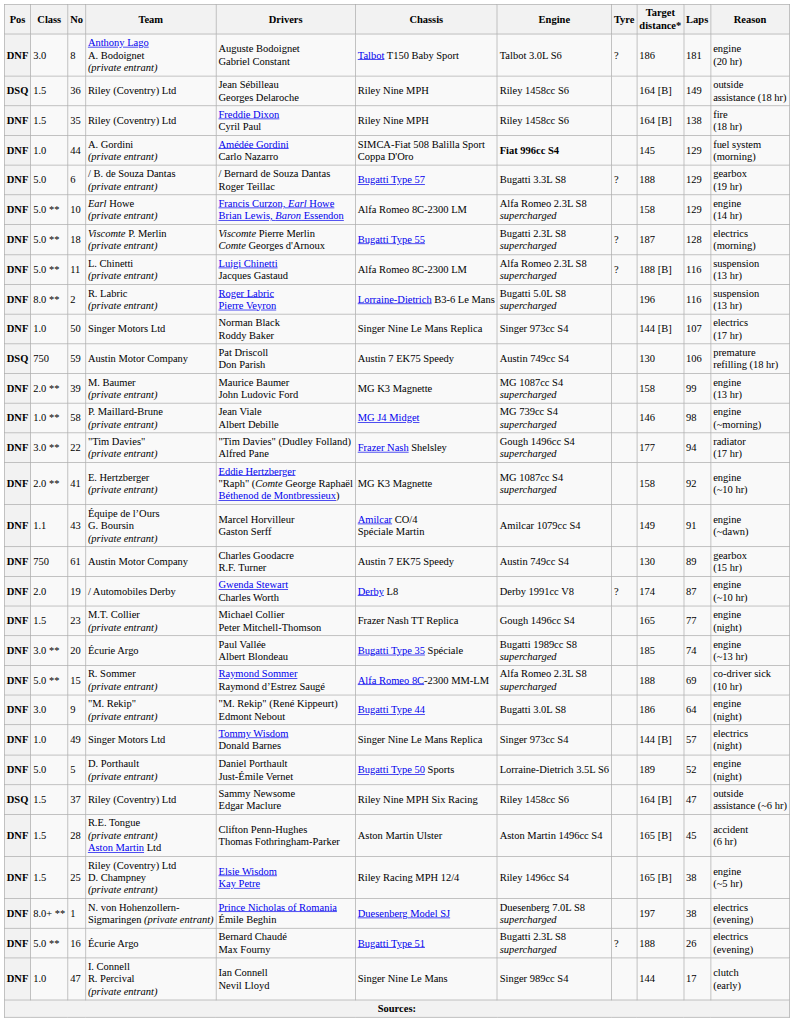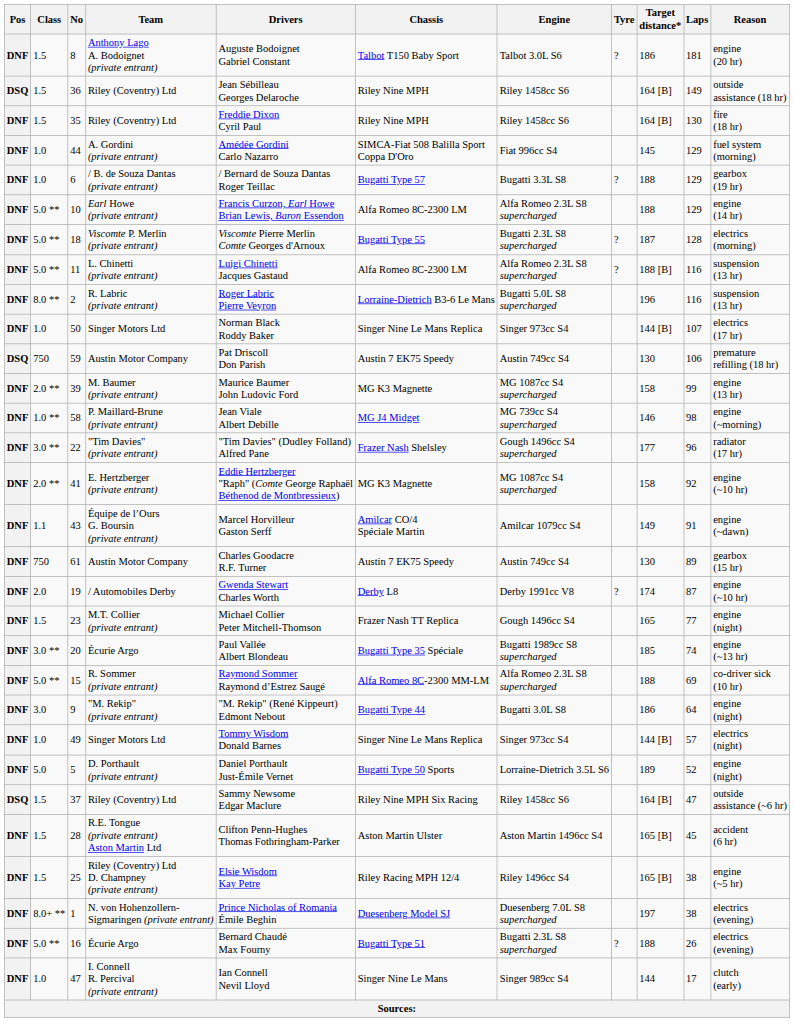 <table class="wikitable" style="font-size: 95%;">
 <tr>
 <th>Pos</th>
 <th>Class</th>
 <th>No</th>
 <th>Team</th>
 <th>Drivers</th>
 <th>Chassis</th>
 <th>Engine</th>
 <th>Tyre</th>
 <th>Target<br>distance*</th>
 <th>Laps</th>
 <th>Reason</th>
 </tr>
 <tr>
 <th>DNF</th>
-<td>3.0</td>
+<td>1.5</td>
 <td>8</td>
 <td> <a href='#'>Anthony Lago</a><br> A. Bodoignet<br><em>(private entrant)</em></td>
 <td> Auguste Bodoignet<br> Gabriel Constant</td>
 <td><a href='#'>Talbot</a> T150 Baby Sport</td>
 <td>Talbot 3.0L S6</td>
 <td>?</td>
 <td>186</td>
 <td>181</td>
 <td>engine<br> (20 hr)</td>
 </tr>
 <tr>
 <th>DSQ</th>
 <td>1.5</td>
 <td>36</td>
 <td> Riley (Coventry) Ltd</td>
 <td> Jean Sébilleau<br> Georges Delaroche</td>
 <td>Riley Nine MPH</td>
 <td>Riley 1458cc S6</td>
 <td></td>
 <td>164 [B]</td>
 <td>149</td>
 <td>outside<br>assistance (18 hr)</td>
 </tr>
 <tr>
 <th>DNF</th>
 <td>1.5</td>
 <td>35</td>
 <td> Riley (Coventry) Ltd</td>
 <td> <a href='#'>Freddie Dixon</a><br> Cyril Paul</td>
 <td>Riley Nine MPH</td>
 <td>Riley 1458cc S6</td>
 <td></td>
 <td>164 [B]</td>
-<td>138</td>
+<td>130</td>
 <td>fire<br> (18 hr)</td>
 </tr>
 <tr>
 <th>DNF</th>
 <td>1.0</td>
 <td>44</td>
 <td> A. Gordini<br><em>(private entrant)</em></td>
 <td> <a href='#'>Amédée Gordini</a><br> Carlo Nazarro</td>
 <td>SIMCA-Fiat 508 Balilla Sport<br>Coppa D'Oro</td>
-<td><strong>Fiat 996cc S4</strong></td>
+<td>Fiat 996cc S4</td>
 <td></td>
 <td>145</td>
 <td>129</td>
 <td>fuel system<br> (morning)</td>
 </tr>
 <tr>
 <th>DNF</th>
-<td>5.0</td>
+<td>1.0</td>
 <td>6</td>
 <td>/ B. de Souza Dantas<br><em>(private entrant)</em></td>
 <td>/ Bernard de Souza Dantas<br> Roger Teillac</td>
 <td><a href='#'>Bugatti Type 57</a></td>
 <td>Bugatti 3.3L S8</td>
 <td>?</td>
 <td>188</td>
 <td>129</td>
 <td>gearbox<br> (19 hr)</td>
 </tr>
 <tr>
 <th>DNF</th>
 <td>5.0 **</td>
 <td>10</td>
 <td> <em>Earl</em> Howe<br><em>(private entrant)</em></td>
 <td> <a href='#'>Francis Curzon, <em>Earl</em> Howe</a><br> <a href='#'>Brian Lewis, <em>Baron</em> Essendon</a></td>
 <td>Alfa Romeo 8C-2300 LM</td>
 <td>Alfa Romeo 2.3L S8<br><em>supercharged</em></td>
 <td></td>
-<td>158</td>
+<td>188</td>
 <td>129</td>
 <td>engine<br> (14 hr)</td>
 </tr>
 <tr>
 <th>DNF</th>
 <td>5.0 **</td>
 <td>18</td>
 <td> <em>Viscomte</em> P. Merlin<br><em>(private entrant)</em></td>
 <td> <em>Viscomte</em> Pierre Merlin<br> <em>Comte</em> Georges d'Arnoux</td>
 <td><a href='#'>Bugatti Type 55</a></td>
 <td>Bugatti 2.3L S8<br><em>supercharged</em></td>
 <td>?</td>
 <td>187</td>
 <td>128</td>
 <td>electrics<br> (morning)</td>
 </tr>
 <tr>
 <th>DNF</th>
 <td>5.0 **</td>
 <td>11</td>
 <td> L. Chinetti <br><em>(private entrant)</em></td>
 <td> <a href='#'>Luigi Chinetti</a><br> Jacques Gastaud</td>
 <td>Alfa Romeo 8C-2300 LM</td>
 <td>Alfa Romeo 2.3L S8<br><em>supercharged</em></td>
 <td>?</td>
 <td>188 [B]</td>
 <td>116</td>
 <td>suspension<br> (13 hr)</td>
 </tr>
 <tr>
 <th>DNF</th>
 <td>8.0 **</td>
 <td>2</td>
 <td> R. Labric<br><em>(private entrant)</em></td>
 <td> <a href='#'>Roger Labric</a><br> <a href='#'>Pierre Veyron</a></td>
 <td><a href='#'>Lorraine-Dietrich</a> B3-6 Le Mans</td>
 <td>Bugatti 5.0L S8<br><em>supercharged</em></td>
 <td></td>
 <td>196</td>
 <td>116</td>
 <td>suspension<br> (13 hr)</td>
 </tr>
 <tr>
 <th>DNF</th>
 <td>1.0</td>
 <td>50</td>
 <td> Singer Motors Ltd</td>
 <td> Norman Black<br> Roddy Baker</td>
 <td>Singer Nine Le Mans Replica</td>
 <td>Singer 973cc S4</td>
 <td></td>
 <td>144 [B]</td>
 <td>107</td>
 <td>electrics<br> (17 hr)</td>
 </tr>
 <tr>
 <th>DSQ</th>
 <td>750</td>
 <td>59</td>
 <td> Austin Motor Company</td>
 <td> Pat Driscoll<br> Don Parish</td>
 <td>Austin 7 EK75 Speedy</td>
 <td>Austin 749cc S4</td>
 <td></td>
 <td>130</td>
 <td>106</td>
 <td>premature<br> refilling (18 hr)</td>
 </tr>
 <tr>
 <th>DNF</th>
 <td>2.0 **</td>
 <td>39</td>
 <td> M. Baumer<br><em>(private entrant)</em></td>
 <td> Maurice Baumer<br> John Ludovic Ford</td>
 <td>MG K3 Magnette</td>
 <td>MG 1087cc S4<br><em>supercharged</em></td>
 <td></td>
 <td>158</td>
 <td>99</td>
 <td>engine<br> (13 hr)</td>
 </tr>
 <tr>
 <th>DNF</th>
 <td>1.0 **</td>
 <td>58</td>
 <td> P. Maillard-Brune<br><em>(private entrant)</em></td>
 <td> Jean Viale<br> Albert Debille</td>
 <td><a href='#'>MG J4 Midget</a></td>
 <td>MG 739cc S4<br><em>supercharged</em></td>
 <td></td>
 <td>146</td>
 <td>98</td>
 <td>engine<br> (~morning)</td>
 </tr>
 <tr>
 <th>DNF</th>
 <td>3.0 **</td>
 <td>22</td>
 <td> "Tim Davies"<br><em>(private entrant)</em></td>
 <td> "Tim Davies" (Dudley Folland)<br> Alfred Pane</td>
 <td><a href='#'>Frazer Nash</a> Shelsley</td>
 <td>Gough 1496cc S4<br><em>supercharged</em></td>
 <td></td>
 <td>177</td>
-<td>94</td>
+<td>96</td>
 <td>radiator<br>(17 hr)</td>
 </tr>
 <tr>
 <th>DNF</th>
 <td>2.0 **</td>
 <td>41</td>
 <td> E. Hertzberger <br><em>(private entrant)</em></td>
 <td> <a href='#'>Eddie Hertzberger</a><br> "Raph" (<em>Comte</em> George Raphaël <br><a href='#'>Béthenod de Montbressieux</a>)</td>
 <td>MG K3 Magnette</td>
 <td>MG 1087cc S4<br><em>supercharged</em></td>
 <td></td>
 <td>158</td>
 <td>92</td>
 <td>engine<br> (~10 hr)</td>
 </tr>
 <tr>
 <th>DNF</th>
 <td>1.1</td>
 <td>43</td>
 <td> Équipe de l’Ours <br> G. Boursin<br><em>(private entrant)</em></td>
 <td> Marcel Horvilleur<br> Gaston Serff</td>
 <td><a href='#'>Amilcar</a> CO/4<br>Spéciale Martin</td>
 <td>Amilcar 1079cc S4</td>
 <td></td>
 <td>149</td>
 <td>91</td>
 <td>engine<br> (~dawn)</td>
 </tr>
 <tr>
 <th>DNF</th>
 <td>750</td>
 <td>61</td>
 <td> Austin Motor Company</td>
 <td> Charles Goodacre<br> R.F. Turner</td>
 <td>Austin 7 EK75 Speedy</td>
 <td>Austin 749cc S4</td>
 <td></td>
 <td>130</td>
 <td>89</td>
 <td>gearbox<br> (15 hr)</td>
 </tr>
 <tr>
 <th>DNF</th>
 <td>2.0</td>
 <td>19</td>
 <td>/ Automobiles Derby</td>
 <td> <a href='#'>Gwenda Stewart</a><br> Charles Worth</td>
 <td><a href='#'>Derby</a> L8</td>
 <td>Derby 1991cc V8</td>
 <td>?</td>
 <td>174</td>
 <td>87</td>
 <td>engine<br> (~10 hr)</td>
 </tr>
 <tr>
 <th>DNF</th>
 <td>1.5</td>
 <td>23</td>
 <td> M.T. Collier<br><em>(private entrant)</em></td>
 <td> Michael Collier<br> Peter Mitchell-Thomson</td>
 <td>Frazer Nash TT Replica</td>
 <td>Gough 1496cc S4</td>
 <td></td>
 <td>165</td>
 <td>77</td>
 <td>engine<br> (night)</td>
 </tr>
 <tr>
 <th>DNF</th>
 <td>3.0 **</td>
 <td>20</td>
 <td> Écurie Argo</td>
 <td> Paul Vallée<br> Albert Blondeau</td>
 <td><a href='#'>Bugatti Type 35</a> Spéciale</td>
 <td>Bugatti 1989cc S8<br><em>supercharged</em></td>
 <td></td>
 <td>185</td>
 <td>74</td>
 <td>engine<br> (~13 hr)</td>
 </tr>
 <tr>
 <th>DNF</th>
 <td>5.0 **</td>
 <td>15</td>
 <td> R. Sommer<br><em>(private entrant)</em></td>
 <td> <a href='#'>Raymond Sommer</a><br> Raymond d’Estrez Saugé</td>
 <td><a href='#'>Alfa Romeo 8C</a>-2300 MM-LM</td>
 <td>Alfa Romeo 2.3L S8<br><em>supercharged</em></td>
 <td></td>
 <td>188</td>
 <td>69</td>
 <td>co-driver sick<br> (10 hr)</td>
 </tr>
 <tr>
 <th>DNF</th>
 <td>3.0</td>
 <td>9</td>
 <td> "M. Rekip"<br><em>(private entrant)</em></td>
 <td> "M. Rekip" (René Kippeurt)<br> Edmont Nebout</td>
 <td><a href='#'>Bugatti Type 44</a></td>
 <td>Bugatti 3.0L S8</td>
 <td></td>
 <td>186</td>
 <td>64</td>
 <td>engine<br> (night)</td>
 </tr>
 <tr>
 <th>DNF</th>
 <td>1.0</td>
 <td>49</td>
 <td> Singer Motors Ltd</td>
 <td> <a href='#'>Tommy Wisdom</a><br> Donald Barnes</td>
 <td>Singer Nine Le Mans Replica</td>
 <td>Singer 973cc S4</td>
 <td></td>
 <td>144 [B]</td>
 <td>57</td>
 <td>electrics<br> (night)</td>
 </tr>
 <tr>
 <th>DNF</th>
 <td>5.0</td>
 <td>5</td>
 <td> D. Porthault<br><em>(private entrant)</em></td>
 <td> Daniel Porthault<br> Just-Émile Vernet</td>
 <td><a href='#'>Bugatti Type 50</a> Sports</td>
 <td>Lorraine-Dietrich 3.5L S6</td>
 <td></td>
 <td>189</td>
 <td>52</td>
 <td>engine<br> (night)</td>
 </tr>
 <tr>
 <th>DSQ</th>
 <td>1.5</td>
 <td>37</td>
 <td> Riley (Coventry) Ltd</td>
 <td> Sammy Newsome<br> Edgar Maclure</td>
 <td>Riley Nine MPH Six Racing</td>
 <td>Riley 1458cc S6</td>
 <td></td>
 <td>164 [B]</td>
 <td>47</td>
 <td>outside<br>assistance (~6 hr)</td>
 </tr>
 <tr>
 <th>DNF</th>
 <td>1.5</td>
 <td>28</td>
 <td> R.E. Tongue<br><em>(private entrant)</em><br> <a href='#'>Aston Martin</a> Ltd</td>
 <td> Clifton Penn-Hughes<br> Thomas Fothringham-Parker</td>
 <td>Aston Martin Ulster</td>
 <td>Aston Martin 1496cc S4</td>
 <td></td>
 <td>165 [B]</td>
 <td>45</td>
 <td>accident<br> (6 hr)</td>
 </tr>
 <tr>
 <th>DNF</th>
 <td>1.5</td>
 <td>25</td>
 <td> Riley (Coventry) Ltd<br>  D. Champney<br><em>(private entrant)</em></td>
 <td> <a href='#'>Elsie Wisdom</a><br> <a href='#'>Kay Petre</a></td>
 <td>Riley Racing MPH 12/4</td>
 <td>Riley 1496cc S4</td>
 <td></td>
 <td>165 [B]</td>
 <td>38</td>
 <td>engine<br> (~5 hr)</td>
 </tr>
 <tr>
 <th>DNF</th>
 <td>8.0+ **</td>
 <td>1</td>
 <td> N. von Hohenzollern-<br>Sigmaringen <em>(private entrant)</em></td>
 <td> <a href='#'>Prince Nicholas of Romania</a><br> Émile Beghin</td>
 <td><a href='#'>Duesenberg Model SJ</a></td>
 <td>Duesenberg 7.0L S8<br><em>supercharged</em></td>
 <td></td>
 <td>197</td>
 <td>38</td>
 <td>electrics<br> (evening)</td>
 </tr>
 <tr>
 <th>DNF</th>
 <td>5.0 **</td>
 <td>16</td>
 <td> Écurie Argo</td>
 <td> Bernard Chaudé<br> Max Fourny</td>
 <td><a href='#'>Bugatti Type 51</a></td>
 <td>Bugatti 2.3L S8<br><em>supercharged</em></td>
 <td>?</td>
 <td>188</td>
 <td>26</td>
 <td>electrics<br> (evening)</td>
 </tr>
 <tr>
 <th>DNF</th>
 <td>1.0</td>
 <td>47</td>
 <td> I. Connell<br> R. Percival<br><em>(private entrant)</em></td>
 <td> Ian Connell<br> Nevil Lloyd</td>
 <td>Singer Nine Le Mans</td>
 <td>Singer 989cc S4</td>
 <td></td>
 <td>144</td>
 <td>17</td>
 <td>clutch<br> (early)</td>
 </tr>
 <tr>
 <th colspan="11">Sources:</th>
 </tr>
 </table>
